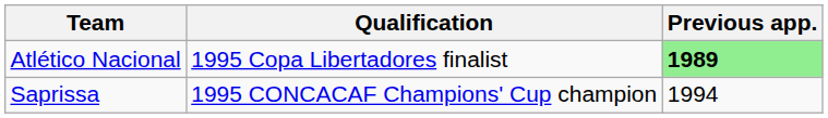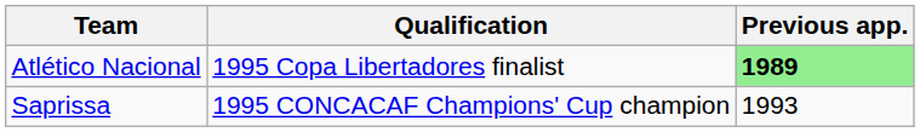 <table class="wikitable">
 <tr>
 <th>Team</th>
 <th>Qualification</th>
 <th>Previous app.</th>
 </tr>
 <tr>
 <td> <a href='#'>Atlético Nacional</a></td>
 <td><a href='#'>1995 Copa Libertadores</a> finalist</td>
 <td style="background: lightgreen;"><strong>1989</strong></td>
 </tr>
 <tr>
 <td> <a href='#'>Saprissa</a></td>
 <td><a href='#'>1995 CONCACAF Champions' Cup</a> champion</td>
-<td>1994</td>
+<td>1993</td>
 </tr>
 </table>
